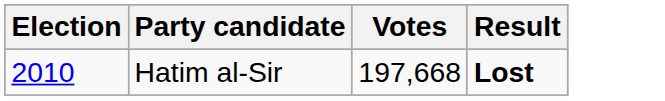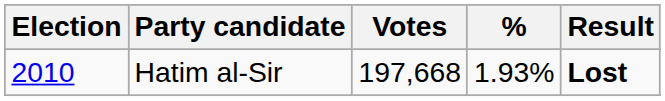 <table class="wikitable">
 <tr>
 <th><strong>Election</strong></th>
 <th>Party candidate</th>
 <th><strong>Votes</strong></th>
+<th><strong>%</strong></th>
 <th>Result</th>
 </tr>
 <tr>
 <td><a href='#'>2010</a></td>
 <td>Hatim al-Sir</td>
 <td>197,668</td>
+<td>1.93%</td>
 <td><strong>Lost</strong> </td>
 </tr>
 </table>
